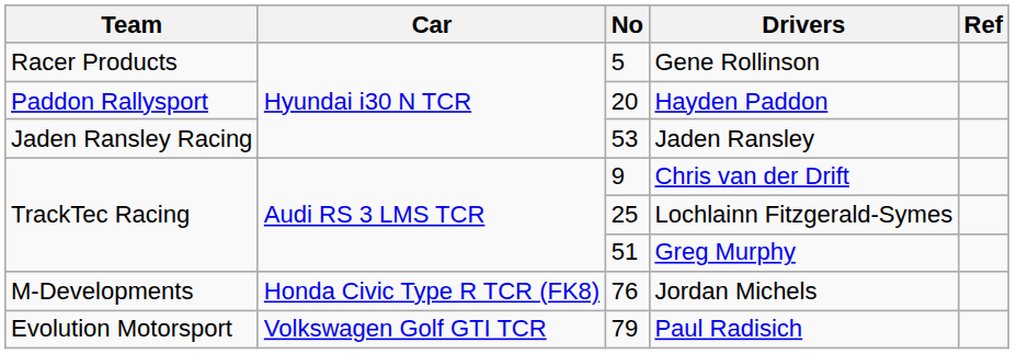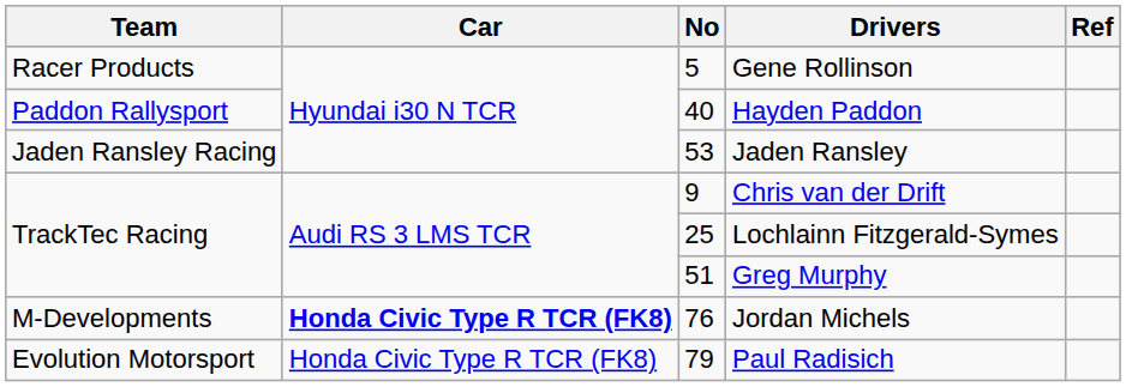 <table class="wikitable" style="font-size: 85%">
 <tr>
 <th>Team</th>
 <th>Car</th>
 <th>No</th>
 <th>Drivers</th>
 <th>Ref</th>
 </tr>
 <tr>
 <td> Racer Products</td>
 <td rowspan="3"><a href='#'>Hyundai i30 N TCR</a></td>
 <td>5</td>
 <td> Gene Rollinson</td>
 <td align=center></td>
 </tr>
 <tr>
 <td> <a href='#'>Paddon Rallysport</a></td>
-<td>20</td>
+<td>40</td>
 <td> <a href='#'>Hayden Paddon</a></td>
 <td align=center></td>
 </tr>
 <tr>
 <td> Jaden Ransley Racing</td>
 <td>53</td>
 <td> Jaden Ransley</td>
 <td align=center></td>
 </tr>
 <tr>
 <td rowspan="3"> TrackTec Racing</td>
 <td rowspan="3"><a href='#'>Audi RS 3 LMS TCR</a></td>
 <td>9</td>
 <td> <a href='#'>Chris van der Drift</a></td>
 <td align=center></td>
 </tr>
 <tr>
 <td>25</td>
 <td> Lochlainn Fitzgerald-Symes</td>
 <td align=center></td>
 </tr>
 <tr>
 <td>51</td>
 <td> <a href='#'>Greg Murphy</a></td>
 <td align=center></td>
 </tr>
 <tr>
 <td> M-Developments</td>
-<td><a href='#'>Honda Civic Type R TCR (FK8)</a></td>
+<td><strong><a href='#'>Honda Civic Type R TCR (FK8)</a></strong></td>
 <td>76</td>
 <td> Jordan Michels</td>
 <td align=center></td>
 </tr>
 <tr>
 <td> Evolution Motorsport</td>
-<td><a href='#'>Volkswagen Golf GTI TCR</a></td>
+<td><a href='#'>Honda Civic Type R TCR (FK8)</a></td>
 <td>79</td>
 <td> <a href='#'>Paul Radisich</a></td>
 <td align=center></td>
 </tr>
 </table>
